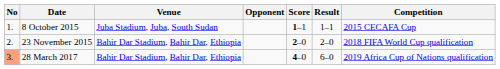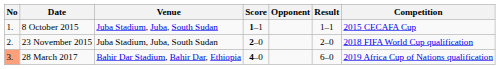 <table class="wikitable" style="font-size:95%;">
 <tr>
 <th>No</th>
 <th>Date</th>
 <th>Venue</th>
+<th>Score</th>
 <th>Opponent</th>
-<th>Score</th>
 <th>Result</th>
 <th>Competition</th>
 </tr>
 <tr>
 <td>1.</td>
 <td>8 October 2015</td>
 <td><a href='#'>Juba Stadium</a>, <a href='#'>Juba</a>, <a href='#'>South Sudan</a></td>
+<td align=center><strong>1</strong>–1</td>
 <td></td>
-<td align=center><strong>1</strong>–1</td>
 <td align=center>1–1</td>
 <td><a href='#'>2015 CECAFA Cup</a></td>
 </tr>
 <tr>
 <td>2.</td>
 <td>23 November 2015</td>
-<td><a href='#'>Bahir Dar Stadium</a>, <a href='#'>Bahir Dar</a>, <a href='#'>Ethiopia</a></td>
+<td>Juba Stadium, Juba, South Sudan</td>
+<td align=center><strong>2</strong>–0</td>
 <td></td>
-<td align=center><strong>2</strong>–0</td>
 <td align=center>2–0</td>
 <td><a href='#'>2018 FIFA World Cup qualification</a></td>
 </tr>
 <tr>
 <td style="background: lightsalmon;">3.</td>
 <td>28 March 2017</td>
 <td><a href='#'>Bahir Dar Stadium</a>, <a href='#'>Bahir Dar</a>, <a href='#'>Ethiopia</a></td>
+<td align=center><strong>4</strong>–0</td>
 <td></td>
-<td align=center><strong>4</strong>–0</td>
 <td align=center>6–0</td>
 <td><a href='#'>2019 Africa Cup of Nations qualification</a></td>
 </tr>
 </table>
